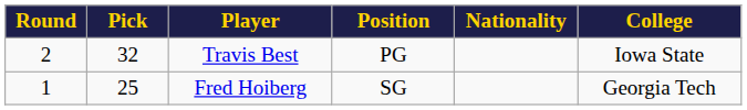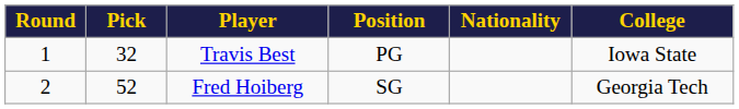 <table class="wikitable sortable sortable">
 <tr>
 <th style="background:#1D1E4B; color:#FFD300" width="10%">Round</th>
 <th style="background:#1D1E4B; color:#FFD300" width="10%">Pick</th>
 <th style="background:#1D1E4B; color:#FFD300" width="20%">Player</th>
 <th style="background:#1D1E4B; color:#FFD300" width="15%">Position</th>
 <th style="background:#1D1E4B; color:#FFD300" width="15%">Nationality</th>
 <th style="background:#1D1E4B; color:#FFD300" width="20%">College</th>
 </tr>
 <tr style="text-align: center">
-<td>2</td>
+<td>1</td>
 <td>32</td>
 <td><a href='#'>Travis Best</a></td>
 <td>PG</td>
 <td></td>
 <td>Iowa State</td>
 </tr>
 <tr style="text-align: center">
-<td>1</td>
-<td>25</td>
+<td>2</td>
+<td>52</td>
 <td><a href='#'>Fred Hoiberg</a></td>
 <td>SG</td>
 <td></td>
 <td>Georgia Tech</td>
 </tr>
 </table>
